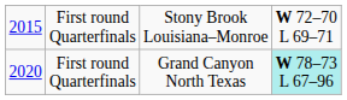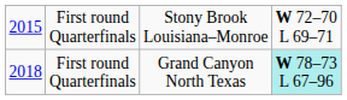 <table class="wikitable">
 <tr align="center">
 <td><a href='#'>2015</a></td>
 <td>First round<br>Quarterfinals</td>
 <td>Stony Brook<br>Louisiana–Monroe</td>
 <td><strong>W</strong> 72–70<br>L 69–71</td>
 </tr>
 <tr align="center">
-<td><a href='#'>2020</a></td>
+<td><a href='#'>2018</a></td>
 <td>First round<br>Quarterfinals</td>
 <td>Grand Canyon<br>North Texas</td>
 <td style="background: paleturquoise;"><strong>W</strong> 78–73<br>L 67–96</td>
 </tr>
 </table>
